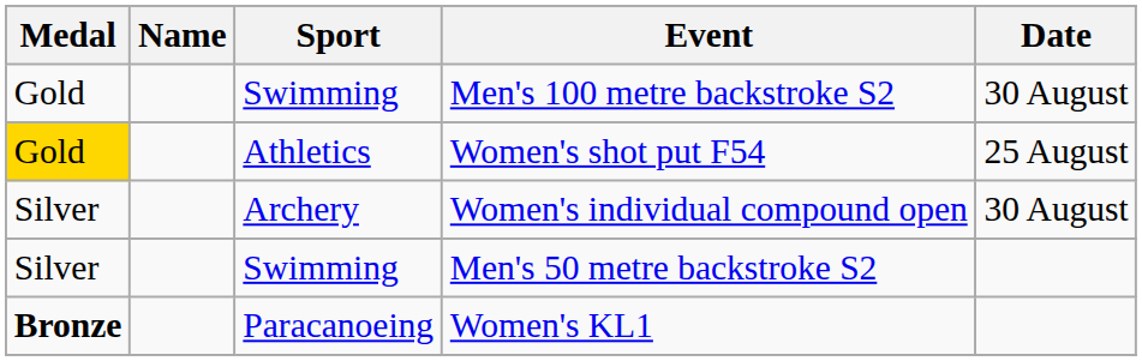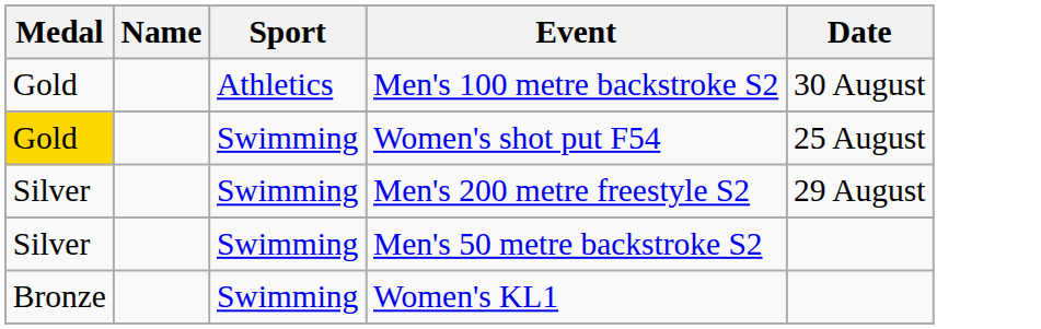 <table class="wikitable sortable" style="font-size:95%">
 <tr>
 <th>Medal</th>
 <th>Name</th>
 <th>Sport</th>
 <th>Event</th>
 <th>Date</th>
 </tr>
 <tr>
 <td> Gold</td>
 <td></td>
-<td><a href='#'>Swimming</a></td>
+<td><a href='#'>Athletics</a></td>
 <td><a href='#'>Men's 100 metre backstroke S2</a></td>
 <td>30 August</td>
 </tr>
 <tr>
 <td style="background: gold;"> Gold</td>
 <td></td>
-<td><a href='#'>Athletics</a></td>
+<td><a href='#'>Swimming</a></td>
 <td><a href='#'>Women's shot put F54</a></td>
 <td>25 August</td>
 </tr>
 <tr>
 <td> Silver</td>
 <td></td>
-<td><a href='#'>Archery</a></td>
-<td><a href='#'>Women's individual compound open</a></td>
-<td>30 August</td>
+<td><a href='#'>Swimming</a></td>
+<td><a href='#'>Men's 200 metre freestyle S2</a></td>
+<td>29 August</td>
 </tr>
 <tr>
 <td> Silver</td>
 <td></td>
 <td><a href='#'>Swimming</a></td>
 <td><a href='#'>Men's 50 metre backstroke S2</a></td>
 <td></td>
 </tr>
 <tr>
-<td><strong> Bronze</strong></td>
+<td> Bronze</td>
 <td></td>
-<td><a href='#'>Paracanoeing</a></td>
+<td><a href='#'>Swimming</a></td>
 <td><a href='#'>Women's KL1</a></td>
 <td></td>
 </tr>
 </table>
